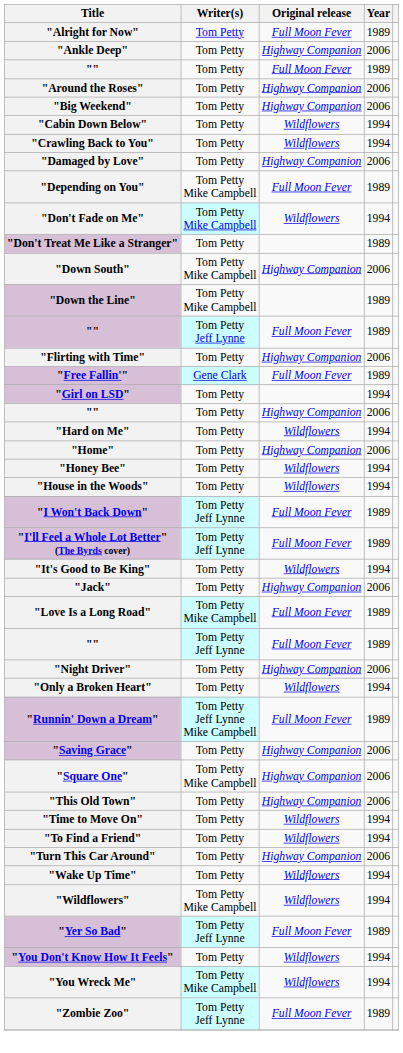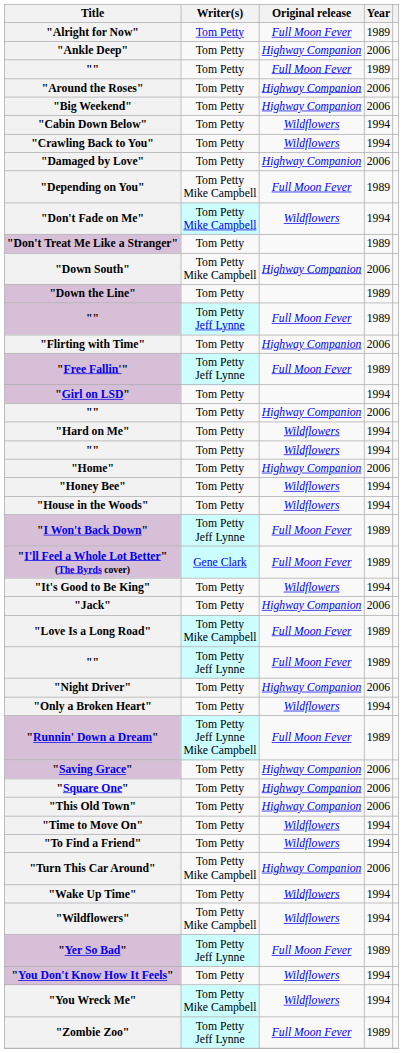 <table class="wikitable sortable plainrowheaders" style="text-align:center;">
 <tr>
 <th scope="col">Title</th>
 <th scope="col" class="unsortable">Writer(s)</th>
 <th scope="col">Original release</th>
 <th scope="col">Year</th>
 <th scope="col" class="unsortable"></th>
 </tr>
 <tr>
 <th scope="row"> "Alright for Now"</th>
 <td><a href='#'>Tom Petty</a></td>
 <td><em><a href='#'>Full Moon Fever</a></em></td>
 <td>1989</td>
 <td></td>
 </tr>
 <tr>
 <th scope="row">"Ankle Deep"</th>
 <td>Tom Petty</td>
 <td><em><a href='#'>Highway Companion</a></em></td>
 <td>2006</td>
 <td></td>
 </tr>
 <tr>
 <th scope="row">""</th>
 <td>Tom Petty</td>
 <td><em><a href='#'>Full Moon Fever</a></em></td>
 <td>1989</td>
 <td></td>
 </tr>
 <tr>
 <th scope="row">"Around the Roses"</th>
 <td>Tom Petty</td>
 <td><em><a href='#'>Highway Companion</a></em></td>
 <td>2006</td>
 <td></td>
 </tr>
 <tr>
 <th scope="row"> "Big Weekend"</th>
 <td>Tom Petty</td>
 <td><em><a href='#'>Highway Companion</a></em></td>
 <td>2006</td>
 <td></td>
 </tr>
 <tr>
 <th scope="row"> "Cabin Down Below"</th>
 <td>Tom Petty</td>
 <td><em><a href='#'>Wildflowers</a></em></td>
 <td>1994</td>
 <td></td>
 </tr>
 <tr>
 <th scope="row">"Crawling Back to You"</th>
 <td>Tom Petty</td>
 <td><em><a href='#'>Wildflowers</a></em></td>
 <td>1994</td>
 <td></td>
 </tr>
 <tr>
 <th scope="row"> "Damaged by Love"</th>
 <td>Tom Petty</td>
 <td><em><a href='#'>Highway Companion</a></em></td>
 <td>2006</td>
 <td></td>
 </tr>
 <tr>
 <th scope="row">"Depending on You"</th>
 <td>Tom Petty<br>Mike Campbell</td>
 <td><em><a href='#'>Full Moon Fever</a></em></td>
 <td>1989</td>
 <td></td>
 </tr>
 <tr>
 <th scope="row">"Don't Fade on Me"</th>
 <td style="background-color:#CCFFFF">Tom Petty<br><a href='#'>Mike Campbell</a> </td>
 <td><em><a href='#'>Wildflowers</a></em></td>
 <td>1994</td>
 <td></td>
 </tr>
 <tr>
 <th scope="row" style="background-color:#D8BFD8">"Don't Treat Me Like a Stranger" </th>
 <td>Tom Petty</td>
 <td></td>
 <td>1989</td>
 <td></td>
 </tr>
 <tr>
 <th scope="row">"Down South"</th>
 <td>Tom Petty<br>Mike Campbell</td>
 <td><em><a href='#'>Highway Companion</a></em></td>
 <td>2006</td>
 <td></td>
 </tr>
 <tr>
 <th scope="row" style="background-color:#D8BFD8">"Down the Line" </th>
-<td>Tom Petty<br>Mike Campbell</td>
+<td>Tom Petty</td>
 <td></td>
 <td>1989</td>
 <td></td>
 </tr>
 <tr>
 <th scope="row" style="background-color:#D8BFD8"> "" </th>
 <td style="background-color:#CCFFFF">Tom Petty<br><a href='#'>Jeff Lynne</a> </td>
 <td><em><a href='#'>Full Moon Fever</a></em></td>
 <td>1989</td>
 <td></td>
 </tr>
 <tr>
 <th scope="row">"Flirting with Time"</th>
 <td>Tom Petty</td>
 <td><em><a href='#'>Highway Companion</a></em></td>
 <td>2006</td>
 <td></td>
 </tr>
 <tr>
 <th scope="row" style="background-color:#D8BFD8">"<a href='#'>Free Fallin'</a>" </th>
-<td style="background-color:#CCFFFF"><a href='#'>Gene Clark</a> </td>
+<td style="background-color:#CCFFFF">Tom Petty<br>Jeff Lynne </td>
 <td><em><a href='#'>Full Moon Fever</a></em></td>
 <td>1989</td>
 <td></td>
 </tr>
 <tr>
 <th scope="row" style="background-color:#D8BFD8"> "<a href='#'>Girl on LSD</a>" </th>
 <td>Tom Petty</td>
 <td></td>
 <td>1994</td>
 <td></td>
 </tr>
 <tr>
 <th scope="row">""</th>
 <td>Tom Petty</td>
 <td><em><a href='#'>Highway Companion</a></em></td>
 <td>2006</td>
 <td></td>
 </tr>
 <tr>
 <th scope="row"> "Hard on Me"</th>
+<td>Tom Petty</td>
+<td><em><a href='#'>Wildflowers</a></em></td>
+<td>1994</td>
+<td></td>
+</tr>
+<tr>
+<th scope="row">""</th>
 <td>Tom Petty</td>
 <td><em><a href='#'>Wildflowers</a></em></td>
 <td>1994</td>
 <td></td>
 </tr>
 <tr>
 <th scope="row">"Home"</th>
 <td>Tom Petty</td>
 <td><em><a href='#'>Highway Companion</a></em></td>
 <td>2006</td>
 <td></td>
 </tr>
 <tr>
 <th scope="row">"Honey Bee"</th>
 <td>Tom Petty</td>
 <td><em><a href='#'>Wildflowers</a></em></td>
 <td>1994</td>
 <td></td>
 </tr>
 <tr>
 <th scope="row">"House in the Woods"</th>
 <td>Tom Petty</td>
 <td><em><a href='#'>Wildflowers</a></em></td>
 <td>1994</td>
 <td></td>
 </tr>
 <tr>
 <th scope="row" style="background-color:#D8BFD8"> "<a href='#'>I Won't Back Down</a>" </th>
 <td style="background-color:#CCFFFF">Tom Petty<br>Jeff Lynne </td>
 <td><em><a href='#'>Full Moon Fever</a></em></td>
 <td>1989</td>
 <td></td>
 </tr>
 <tr>
 <th scope="row" style="background-color:#D8BFD8">"<a href='#'>I'll Feel a Whole Lot Better</a>" <br><small>(<a href='#'>The Byrds</a> cover)</small></th>
-<td style="background-color:#CCFFFF">Tom Petty<br>Jeff Lynne </td>
+<td style="background-color:#CCFFFF"><a href='#'>Gene Clark</a> </td>
 <td><em><a href='#'>Full Moon Fever</a></em></td>
 <td>1989</td>
 <td></td>
 </tr>
 <tr>
 <th scope="row">"It's Good to Be King"</th>
 <td>Tom Petty</td>
 <td><em><a href='#'>Wildflowers</a></em></td>
 <td>1994</td>
 <td></td>
 </tr>
 <tr>
 <th scope="row"> "Jack"</th>
 <td>Tom Petty</td>
 <td><em><a href='#'>Highway Companion</a></em></td>
 <td>2006</td>
 <td></td>
 </tr>
 <tr>
 <th scope="row"> "Love Is a Long Road"</th>
 <td style="background-color:#CCFFFF">Tom Petty<br>Mike Campbell </td>
 <td><em><a href='#'>Full Moon Fever</a></em></td>
 <td>1989</td>
 <td></td>
 </tr>
 <tr>
 <th scope="row"> ""</th>
 <td style="background-color:#CCFFFF">Tom Petty<br>Jeff Lynne </td>
 <td><em><a href='#'>Full Moon Fever</a></em></td>
 <td>1989</td>
 <td></td>
 </tr>
 <tr>
 <th scope="row"> "Night Driver"</th>
 <td>Tom Petty</td>
 <td><em><a href='#'>Highway Companion</a></em></td>
 <td>2006</td>
 <td></td>
 </tr>
 <tr>
 <th scope="row"> "Only a Broken Heart"</th>
 <td>Tom Petty</td>
 <td><em><a href='#'>Wildflowers</a></em></td>
 <td>1994</td>
 <td></td>
 </tr>
 <tr>
 <th scope="row" style="background-color:#D8BFD8"> "<a href='#'>Runnin' Down a Dream</a>" </th>
 <td style="background-color:#CCFFFF">Tom Petty<br>Jeff Lynne<br>Mike Campbell </td>
 <td><em><a href='#'>Full Moon Fever</a></em></td>
 <td>1989</td>
 <td></td>
 </tr>
 <tr>
 <th scope="row" style="background-color:#D8BFD8"> "<a href='#'>Saving Grace</a>" </th>
 <td>Tom Petty</td>
 <td><em><a href='#'>Highway Companion</a></em></td>
 <td>2006</td>
 <td></td>
 </tr>
 <tr>
 <th scope="row">"<a href='#'>Square One</a>"</th>
-<td>Tom Petty<br>Mike Campbell</td>
+<td>Tom Petty</td>
 <td><em><a href='#'>Highway Companion</a></em></td>
 <td>2006</td>
 <td></td>
 </tr>
 <tr>
 <th scope="row"> "This Old Town"</th>
 <td>Tom Petty</td>
 <td><em><a href='#'>Highway Companion</a></em></td>
 <td>2006</td>
 <td></td>
 </tr>
 <tr>
 <th scope="row">"Time to Move On"</th>
 <td>Tom Petty</td>
 <td><em><a href='#'>Wildflowers</a></em></td>
 <td>1994</td>
 <td></td>
 </tr>
 <tr>
 <th scope="row">"To Find a Friend"</th>
 <td>Tom Petty</td>
 <td><em><a href='#'>Wildflowers</a></em></td>
 <td>1994</td>
 <td></td>
 </tr>
 <tr>
 <th scope="row">"Turn This Car Around"</th>
-<td>Tom Petty</td>
+<td>Tom Petty<br>Mike Campbell</td>
 <td><em><a href='#'>Highway Companion</a></em></td>
 <td>2006</td>
 <td></td>
 </tr>
 <tr>
 <th scope="row">"Wake Up Time"</th>
 <td>Tom Petty</td>
 <td><em><a href='#'>Wildflowers</a></em></td>
 <td>1994</td>
 <td></td>
 </tr>
 <tr>
 <th scope="row">"Wildflowers"</th>
 <td>Tom Petty<br>Mike Campbell</td>
 <td><em><a href='#'>Wildflowers</a></em></td>
 <td>1994</td>
 <td></td>
 </tr>
 <tr>
 <th scope="row" style="background-color:#D8BFD8"> "<a href='#'>Yer So Bad</a>" </th>
 <td style="background-color:#CCFFFF">Tom Petty<br>Jeff Lynne </td>
 <td><em><a href='#'>Full Moon Fever</a></em></td>
 <td>1989</td>
 <td></td>
 </tr>
 <tr>
 <th scope="row" style="background-color:#D8BFD8">"<a href='#'>You Don't Know How It Feels</a>" </th>
 <td>Tom Petty</td>
 <td><em><a href='#'>Wildflowers</a></em></td>
 <td>1994</td>
 <td></td>
 </tr>
 <tr>
 <th scope="row">"You Wreck Me"</th>
 <td style="background-color:#CCFFFF">Tom Petty<br>Mike Campbell </td>
 <td><em><a href='#'>Wildflowers</a></em></td>
 <td>1994</td>
 <td></td>
 </tr>
 <tr>
 <th scope="row"> "Zombie Zoo"</th>
 <td style="background-color:#CCFFFF">Tom Petty<br>Jeff Lynne </td>
 <td><em><a href='#'>Full Moon Fever</a></em></td>
 <td>1989</td>
 <td></td>
 </tr>
 <tr>
 </tr>
 </table>
